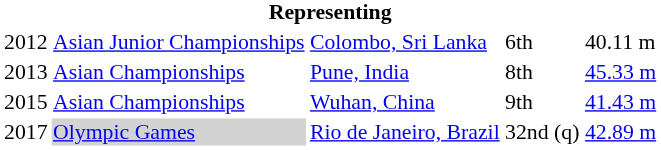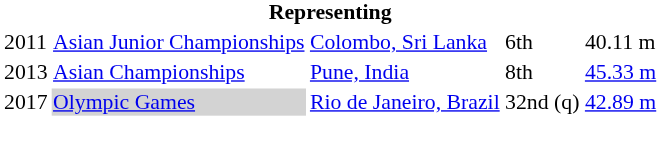 <table>
 <tr>
 <th colspan="5">Representing </th>
 </tr>
 <tr>
-<td>2012</td>
+<td>2011</td>
 <td><a href='#'>Asian Junior  Championships</a></td>
 <td><a href='#'>Colombo, Sri Lanka</a></td>
 <td>6th</td>
 <td>40.11 m</td>
 </tr>
 <tr>
 <td>2013</td>
 <td><a href='#'>Asian Championships</a></td>
 <td><a href='#'>Pune, India</a></td>
 <td>8th</td>
 <td><a href='#'>45.33 m</a></td>
 </tr>
 <tr>
-<td>2015</td>
-<td><a href='#'>Asian Championships</a></td>
-<td><a href='#'>Wuhan, China</a></td>
-<td>9th</td>
-<td><a href='#'>41.43 m</a></td>
-</tr>
-<tr>
 <td>2017</td>
 <td style="background: lightgrey;"><a href='#'>Olympic Games</a></td>
 <td><a href='#'>Rio de Janeiro, Brazil</a></td>
 <td>32nd (q)</td>
 <td><a href='#'>42.89 m</a></td>
 </tr>
 </table>
